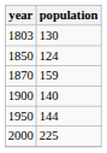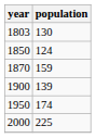 <table class="wikitable">
 <tr>
 <th>year</th>
 <th>population</th>
 </tr>
 <tr>
 <td>1803</td>
 <td>130</td>
 </tr>
 <tr>
 <td>1850</td>
 <td>124</td>
 </tr>
 <tr>
 <td>1870</td>
 <td>159</td>
 </tr>
 <tr>
 <td>1900</td>
-<td>140</td>
+<td>139</td>
 </tr>
 <tr>
 <td>1950</td>
-<td>144</td>
+<td>174</td>
 </tr>
 <tr>
 <td>2000</td>
 <td>225</td>
 </tr>
 <tr>
 </tr>
 </table>
